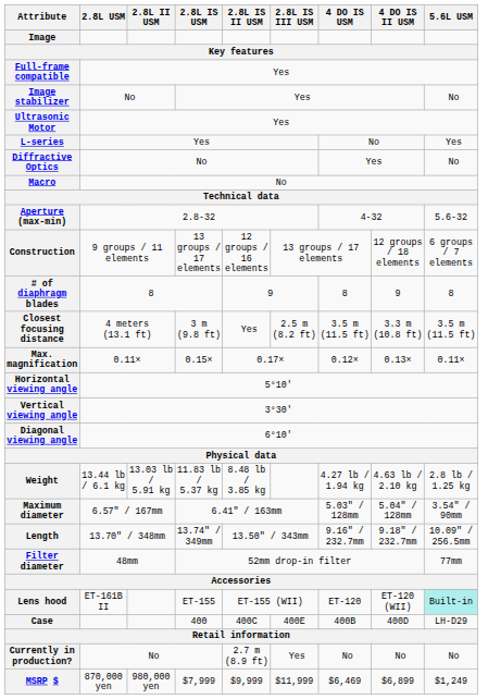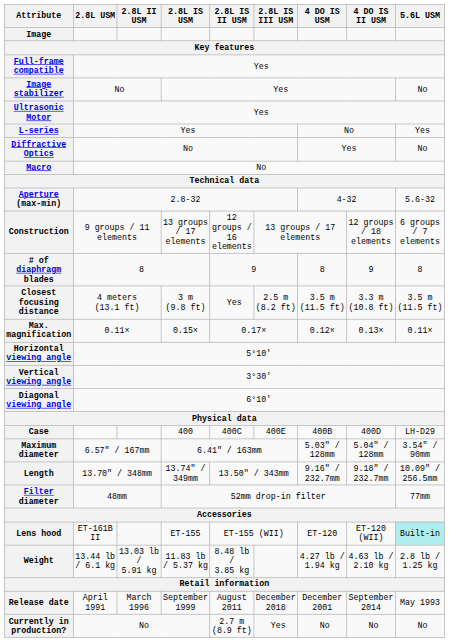 <table class="wikitable" style="margin: 1em auto; text-align:center;">
 <tr>
 <th>Attribute</th>
 <th>2.8L USM</th>
 <th>2.8L II USM</th>
 <th>2.8L IS USM</th>
 <th>2.8L IS II USM</th>
 <th>2.8L IS III USM</th>
 <th>4 DO IS USM</th>
 <th>4 DO IS II USM</th>
 <th>5.6L USM</th>
 </tr>
 <tr>
 <th>Image</th>
 <td></td>
 <td></td>
 <td></td>
 <td></td>
 <td></td>
 <td></td>
 <td></td>
 <td></td>
 </tr>
 <tr>
 <th colspan="9">Key features</th>
 </tr>
 <tr>
 <th><a href='#'>Full-frame compatible</a></th>
 <td colspan="8"> Yes</td>
 </tr>
 <tr>
 <th><a href='#'>Image stabilizer</a></th>
 <td colspan=2> No</td>
 <td colspan="5"> Yes</td>
 <td> No</td>
 </tr>
 <tr>
 <th><a href='#'>Ultrasonic Motor</a></th>
 <td colspan="8"> Yes</td>
 </tr>
 <tr>
 <th><a href='#'>L-series</a></th>
 <td colspan="5"> Yes</td>
 <td colspan=2> No</td>
 <td> Yes</td>
 </tr>
 <tr>
 <th><a href='#'>Diffractive Optics</a></th>
 <td colspan="5"> No</td>
 <td colspan=2> Yes</td>
 <td> No</td>
 </tr>
 <tr>
 <th><a href='#'>Macro</a></th>
 <td colspan="8"> No</td>
 </tr>
 <tr>
 <th colspan="9">Technical data</th>
 </tr>
 <tr>
 <th><a href='#'>Aperture</a> (max-min)</th>
 <td colspan="5">2.8-32</td>
 <td colspan=2>4-32</td>
 <td>5.6-32</td>
 </tr>
 <tr>
 <th>Construction</th>
 <td colspan=2>9 groups / 11 elements</td>
 <td>13 groups / 17 elements</td>
 <td>12 groups / 16 elements</td>
 <td colspan=2>13 groups / 17 elements</td>
 <td>12 groups / 18 elements</td>
 <td>6 groups / 7 elements</td>
 </tr>
 <tr>
 <th># of <a href='#'>diaphragm</a> blades</th>
 <td colspan=3>8</td>
 <td colspan="2">9</td>
 <td>8</td>
 <td>9</td>
 <td>8</td>
 </tr>
 <tr>
 <th>Closest focusing distance</th>
 <td colspan=2>4 meters (13.1 ft)</td>
 <td>3 m  (9.8 ft)</td>
 <td> Yes</td>
 <td>2.5 m (8.2 ft)</td>
 <td>3.5 m (11.5 ft)</td>
 <td>3.3 m (10.8 ft)</td>
 <td>3.5 m (11.5 ft)</td>
 </tr>
 <tr>
 <th>Max. magnification</th>
 <td colspan=2>0.11×</td>
 <td>0.15×</td>
 <td colspan="2">0.17×</td>
 <td>0.12×</td>
 <td>0.13×</td>
 <td>0.11×</td>
 </tr>
 <tr>
 <th>Horizontal <a href='#'>viewing angle</a></th>
 <td colspan="8">5°10'</td>
 </tr>
 <tr>
 <th>Vertical <a href='#'>viewing angle</a></th>
 <td colspan="8">3°30'</td>
 </tr>
 <tr>
 <th>Diagonal <a href='#'>viewing angle</a></th>
 <td colspan="8">6°10'</td>
 </tr>
 <tr>
 <th colspan="9">Physical data</th>
 </tr>
 <tr>
-<th>Weight</th>
-<td>13.44 lb / 6.1 kg</td>
-<td>13.03 lb / 5.91 kg</td>
-<td>11.83 lb / 5.37 kg</td>
-<td>8.48 lb / 3.85 kg</td>
+<th>Case</th>
 <td></td>
-<td>4.27 lb / 1.94 kg</td>
-<td>4.63 lb / 2.10 kg</td>
-<td>2.8 lb / 1.25 kg</td>
+<td></td>
+<td>400</td>
+<td>400C</td>
+<td>400E</td>
+<td>400B</td>
+<td>400D</td>
+<td>LH-D29</td>
 </tr>
 <tr>
 <th>Maximum diameter</th>
 <td colspan=2>6.57" / 167mm</td>
 <td colspan="3">6.41" / 163mm</td>
 <td>5.03" / 128mm</td>
 <td>5.04" / 128mm</td>
 <td>3.54" / 90mm</td>
 </tr>
 <tr>
 <th>Length</th>
 <td colspan=2>13.70" / 348mm</td>
 <td>13.74" / 349mm</td>
 <td colspan="2">13.50" / 343mm</td>
 <td>9.16" / 232.7mm</td>
 <td>9.18" / 232.7mm</td>
 <td>10.09" / 256.5mm</td>
 </tr>
 <tr>
 <th><a href='#'>Filter</a> diameter</th>
 <td colspan=2>48mm</td>
 <td colspan="5">52mm drop-in filter</td>
 <td>77mm</td>
 </tr>
 <tr>
 <th colspan="9">Accessories</th>
 </tr>
 <tr>
 <th>Lens hood</th>
 <td>ET-161B II</td>
 <td></td>
 <td>ET-155</td>
 <td colspan="2">ET-155 (WII)</td>
 <td>ET-120</td>
 <td>ET-120 (WII)</td>
 <td style="background: paleturquoise;">Built-in</td>
 </tr>
 <tr>
-<th>Case</th>
+<th>Weight</th>
+<td>13.44 lb / 6.1 kg</td>
+<td>13.03 lb / 5.91 kg</td>
+<td>11.83 lb / 5.37 kg</td>
+<td>8.48 lb / 3.85 kg</td>
 <td></td>
-<td></td>
-<td>400</td>
-<td>400C</td>
-<td>400E</td>
-<td>400B</td>
-<td>400D</td>
-<td>LH-D29</td>
+<td>4.27 lb / 1.94 kg</td>
+<td>4.63 lb / 2.10 kg</td>
+<td>2.8 lb / 1.25 kg</td>
 </tr>
 <tr>
 <th colspan="9">Retail information</th>
+</tr>
+<tr>
+<th>Release date</th>
+<td>April 1991</td>
+<td>March 1996</td>
+<td>September 1999</td>
+<td>August 2011</td>
+<td>December 2018</td>
+<td>December 2001</td>
+<td>September 2014</td>
+<td>May 1993</td>
 </tr>
 <tr>
 <th>Currently in production?</th>
 <td colspan=3> No</td>
 <td>2.7 m (8.9 ft)</td>
 <td> Yes</td>
 <td> No</td>
 <td> No</td>
 <td> No</td>
 </tr>
-<tr>
-<th><a href='#'>MSRP</a> <a href='#'>$</a></th>
-<td>870,000 yen</td>
-<td>980,000 yen</td>
-<td>$7,999</td>
-<td>$9,999</td>
-<td>$11,999</td>
-<td>$6,469</td>
-<td>$6,899</td>
-<td>$1,249</td>
-</tr>
 </table>
